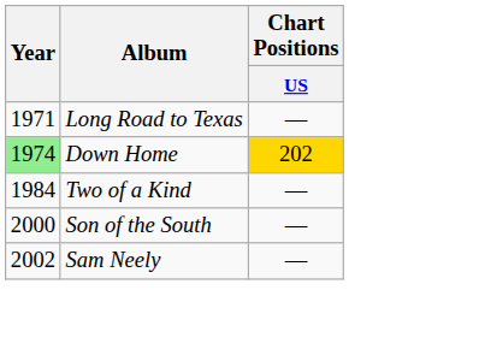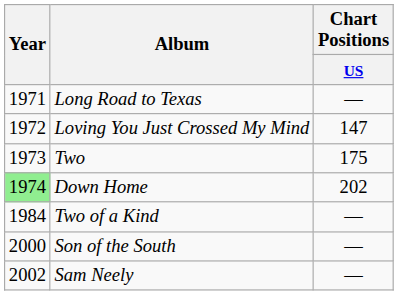 <table class="wikitable">
 <tr>
 <th rowspan="2">Year</th>
 <th rowspan="2">Album</th>
 <th colspan="1">Chart Positions</th>
 </tr>
 <tr>
 <th width="60"><small><a href='#'>US</a></small></th>
 </tr>
 <tr>
 <td>1971</td>
 <td><em>Long Road to Texas</em></td>
 <td align="center">—</td>
 </tr>
 <tr>
+<td>1972</td>
+<td><em>Loving You Just Crossed My Mind</em></td>
+<td align="center">147</td>
+</tr>
+<tr>
+<td>1973</td>
+<td><em>Two</em></td>
+<td align="center">175</td>
+</tr>
+<tr>
 <td style="background: lightgreen;">1974</td>
 <td><em>Down Home</em></td>
-<td align="center" style="background: gold;">202</td>
+<td align="center">202</td>
 </tr>
 <tr>
 <td>1984</td>
 <td><em>Two of a Kind</em></td>
 <td align="center">—</td>
 </tr>
 <tr>
 <td>2000</td>
 <td><em>Son of the South</em></td>
 <td align="center">—</td>
 </tr>
 <tr>
 <td>2002</td>
 <td><em>Sam Neely</em></td>
 <td align="center">—</td>
 </tr>
 </table>
